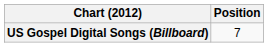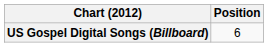 <table class="wikitable plainrowheaders">
 <tr>
 <th>Chart (2012)</th>
 <th>Position</th>
 </tr>
 <tr>
 <th scope="row">US Gospel Digital Songs (<em>Billboard</em>)</th>
-<td style="text-align:center;">7</td>
+<td style="text-align:center;">6</td>
 </tr>
 </table>
